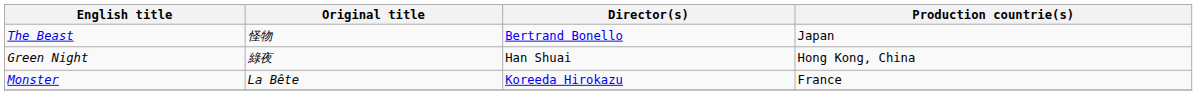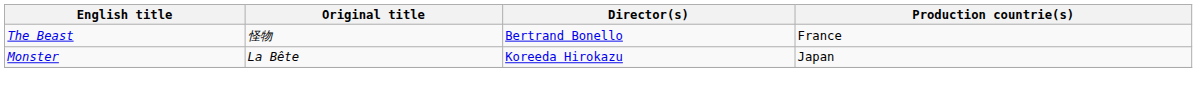 <table class="sortable wikitable" style="width:100%; margin-bottom:4px" cellpadding="5">
 <tr>
 <th scope="col">English title</th>
 <th scope="col">Original title</th>
 <th scope="col">Director(s)</th>
 <th scope="col">Production countrie(s)</th>
 </tr>
 <tr>
 <td><em><a href='#'>The Beast</a></em></td>
 <td><em>怪物</em></td>
 <td><a href='#'>Bertrand Bonello</a></td>
-<td>Japan</td>
-</tr>
-<tr>
-<td><em>Green Night</em></td>
-<td><em>綠夜</em></td>
-<td>Han Shuai</td>
-<td>Hong Kong, China</td>
+<td>France</td>
 </tr>
 <tr>
 <td><em><a href='#'>Monster</a></em></td>
 <td><em>La Bête</em></td>
 <td><a href='#'>Koreeda Hirokazu</a></td>
-<td>France</td>
+<td>Japan</td>
 </tr>
 <tr>
 </tr>
 </table>
